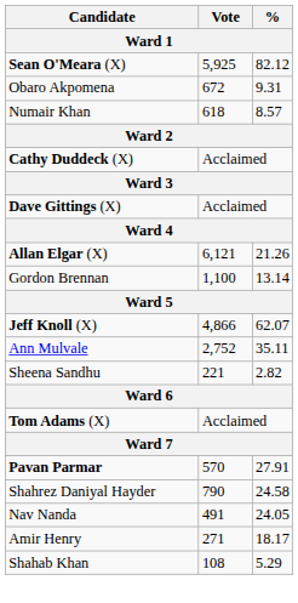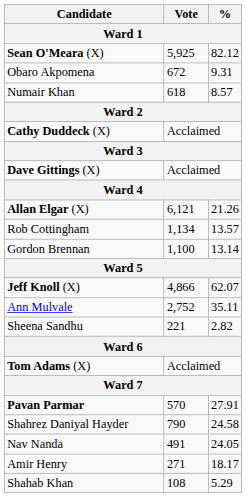 <table class="wikitable">
 <tr>
 <th bgcolor="#DDDDFF" width="200px">Candidate</th>
 <th bgcolor="#DDDDFF" width="50px">Vote</th>
 <th bgcolor="#DDDDFF" width="30px">%</th>
 </tr>
 <tr>
 <th colspan="3">Ward 1</th>
 </tr>
 <tr>
 <td><strong>Sean O'Meara</strong> (X)</td>
 <td>5,925</td>
 <td>82.12</td>
 </tr>
 <tr>
 <td>Obaro Akpomena</td>
 <td>672</td>
 <td>9.31</td>
 </tr>
 <tr>
 <td>Numair Khan</td>
 <td>618</td>
 <td>8.57</td>
 </tr>
 <tr>
 <th colspan="3">Ward 2</th>
 </tr>
 <tr>
 <td><strong>Cathy Duddeck</strong> (X)</td>
 <td colspan="2">Acclaimed</td>
 </tr>
 <tr>
 <th colspan="3">Ward 3</th>
 </tr>
 <tr>
 <td><strong>Dave Gittings</strong> (X)</td>
 <td colspan="2">Acclaimed</td>
 </tr>
 <tr>
 <th colspan="3">Ward 4</th>
 </tr>
 <tr>
 <td><strong>Allan Elgar</strong> (X)</td>
 <td>6,121</td>
 <td>21.26</td>
+</tr>
+<tr>
+<td>Rob Cottingham</td>
+<td>1,134</td>
+<td>13.57</td>
 </tr>
 <tr>
 <td>Gordon Brennan</td>
 <td>1,100</td>
 <td>13.14</td>
 </tr>
 <tr>
 <th colspan="3">Ward 5</th>
 </tr>
 <tr>
 <td><strong>Jeff Knoll</strong> (X)</td>
 <td>4,866</td>
 <td>62.07</td>
 </tr>
 <tr>
 <td><a href='#'>Ann Mulvale</a></td>
 <td>2,752</td>
 <td>35.11</td>
 </tr>
 <tr>
 <td>Sheena Sandhu</td>
 <td>221</td>
 <td>2.82</td>
 </tr>
 <tr>
 <th colspan="3">Ward 6</th>
 </tr>
 <tr>
 <td><strong>Tom Adams</strong> (X)</td>
 <td colspan="2">Acclaimed</td>
 </tr>
 <tr>
 <th colspan="3">Ward 7</th>
 </tr>
 <tr>
 <td><strong>Pavan Parmar</strong></td>
 <td>570</td>
 <td>27.91</td>
 </tr>
 <tr>
 <td>Shahrez Daniyal Hayder</td>
 <td>790</td>
 <td>24.58</td>
 </tr>
 <tr>
 <td>Nav Nanda</td>
 <td>491</td>
 <td>24.05</td>
 </tr>
 <tr>
 <td>Amir Henry</td>
 <td>271</td>
 <td>18.17</td>
 </tr>
 <tr>
 <td>Shahab Khan</td>
 <td>108</td>
 <td>5.29</td>
 </tr>
 </table>
